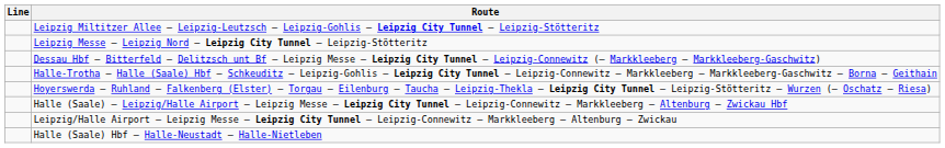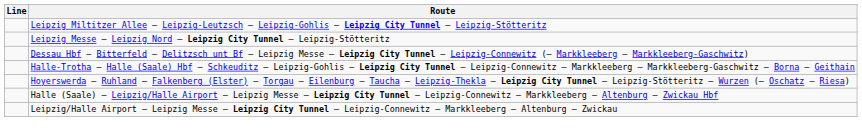 <table class="wikitable" style="font-size:91%">
 <tr class="hintergrundfarbe5">
 <th>Line</th>
 <th>Route</th>
 </tr>
 <tr>
 <td style="font-size:111%"></td>
 <td><a href='#'>Leipzig Miltitzer Allee</a> – <a href='#'>Leipzig-Leutzsch</a> – <a href='#'>Leipzig-Gohlis</a> – <strong><a href='#'>Leipzig City Tunnel</a></strong> – <a href='#'>Leipzig-Stötteritz</a></td>
 </tr>
 <tr>
 <td style="font-size:111%"></td>
 <td><a href='#'>Leipzig Messe</a> – <a href='#'>Leipzig Nord</a> – <strong>Leipzig City Tunnel</strong> – Leipzig-Stötteritz</td>
 </tr>
 <tr>
 <td style="font-size:111%"></td>
 <td><a href='#'>Dessau Hbf</a> – <a href='#'>Bitterfeld</a> – <a href='#'>Delitzsch unt Bf</a> – Leipzig Messe – <strong>Leipzig City Tunnel</strong> – <a href='#'>Leipzig-Connewitz</a> (– <a href='#'>Markkleeberg</a> – <a href='#'>Markkleeberg-Gaschwitz</a>)</td>
 </tr>
 <tr>
 <td style="font-size:111%"></td>
 <td><a href='#'>Halle-Trotha</a> – <a href='#'>Halle (Saale) Hbf</a> – <a href='#'>Schkeuditz</a> – Leipzig-Gohlis – <strong>Leipzig City Tunnel</strong> – Leipzig-Connewitz – Markkleeberg – Markkleeberg-Gaschwitz – <a href='#'>Borna</a> – <a href='#'>Geithain</a></td>
 </tr>
 <tr>
 <td style="font-size:111%"></td>
 <td><a href='#'>Hoyerswerda</a> – <a href='#'>Ruhland</a> – <a href='#'>Falkenberg (Elster)</a> – <a href='#'>Torgau</a> – <a href='#'>Eilenburg</a> – <a href='#'>Taucha</a> – <a href='#'>Leipzig-Thekla</a> – <strong>Leipzig City Tunnel</strong> – Leipzig-Stötteritz – <a href='#'>Wurzen</a> (– <a href='#'>Oschatz</a> – <a href='#'>Riesa</a>)</td>
 </tr>
 <tr>
 <td style="font-size:111%"></td>
 <td>Halle (Saale) – <a href='#'>Leipzig/Halle Airport</a> – Leipzig Messe – <strong>Leipzig City Tunnel</strong> – Leipzig-Connewitz – Markkleeberg – <a href='#'>Altenburg</a> – <a href='#'>Zwickau Hbf</a></td>
 </tr>
 <tr>
 <td style="font-size:111%"></td>
 <td>Leipzig/Halle Airport – Leipzig Messe – <strong>Leipzig City Tunnel</strong> – Leipzig-Connewitz – Markkleeberg – Altenburg – Zwickau</td>
 </tr>
-<tr>
-<td style="font-size:111%"></td>
-<td>Halle (Saale) Hbf – <a href='#'>Halle-Neustadt</a> – <a href='#'>Halle-Nietleben</a></td>
-</tr>
 </table>
